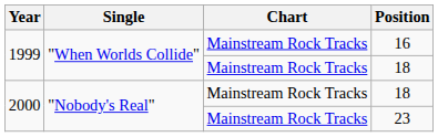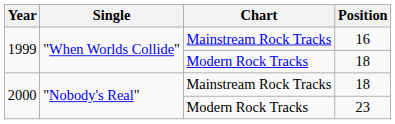 <table class="wikitable">
 <tr>
 <th>Year</th>
 <th>Single</th>
 <th>Chart</th>
 <th>Position</th>
 </tr>
 <tr>
 <td rowspan="2">1999</td>
 <td rowspan="2">"<a href='#'>When Worlds Collide</a>"</td>
 <td><a href='#'>Mainstream Rock Tracks</a></td>
 <td style="text-align:center;">16</td>
 </tr>
 <tr>
-<td><a href='#'>Mainstream Rock Tracks</a></td>
+<td><a href='#'>Modern Rock Tracks</a></td>
 <td style="text-align:center;">18</td>
 </tr>
 <tr>
 <td rowspan="2">2000</td>
 <td rowspan="2">"<a href='#'>Nobody's Real</a>"</td>
 <td>Mainstream Rock Tracks</td>
 <td style="text-align:center;">18</td>
 </tr>
 <tr>
-<td><a href='#'>Mainstream Rock Tracks</a></td>
+<td>Modern Rock Tracks</td>
 <td style="text-align:center;">23</td>
 </tr>
 </table>
